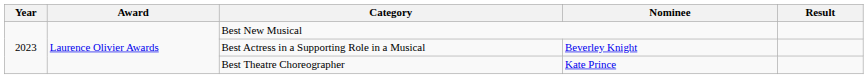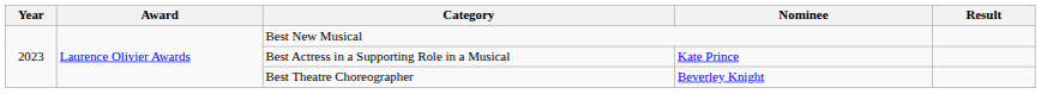 <table class="wikitable" style="width:100%;">
 <tr>
 <th style="width:5%;">Year</th>
 <th style="width:20%;">Award</th>
 <th style="width:40%;">Category</th>
 <th style="width:25%;">Nominee</th>
 <th style="width:10%;">Result</th>
 </tr>
 <tr>
 <td rowspan="3" style="text-align:center;">2023</td>
 <td rowspan="3"><a href='#'>Laurence Olivier Awards</a></td>
 <td colspan="2">Best New Musical</td>
 <td></td>
 </tr>
 <tr>
 <td>Best Actress in a Supporting Role in a Musical</td>
-<td><a href='#'>Beverley Knight</a></td>
+<td><a href='#'>Kate Prince</a></td>
 <td></td>
 </tr>
 <tr>
 <td>Best Theatre Choreographer</td>
-<td><a href='#'>Kate Prince</a></td>
+<td><a href='#'>Beverley Knight</a></td>
 <td></td>
 </tr>
 </table>
